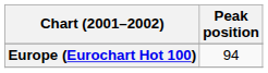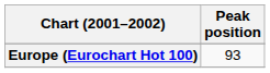 <table class="wikitable sortable plainrowheaders" style="text-align:center">
 <tr>
 <th>Chart (2001–2002)</th>
 <th>Peak<br>position</th>
 </tr>
 <tr>
 </tr>
 <tr>
 </tr>
 <tr>
 </tr>
 <tr>
 <th scope="row">Europe (<a href='#'>Eurochart Hot 100</a>)</th>
-<td>94</td>
+<td>93</td>
 </tr>
 <tr>
 </tr>
 <tr>
 </tr>
 <tr>
 </tr>
 <tr>
 </tr>
 <tr>
 </tr>
 <tr>
 </tr>
 <tr>
 </tr>
 <tr>
 </tr>
 <tr>
 </tr>
 <tr>
 </tr>
 <tr>
 </tr>
 </table>
